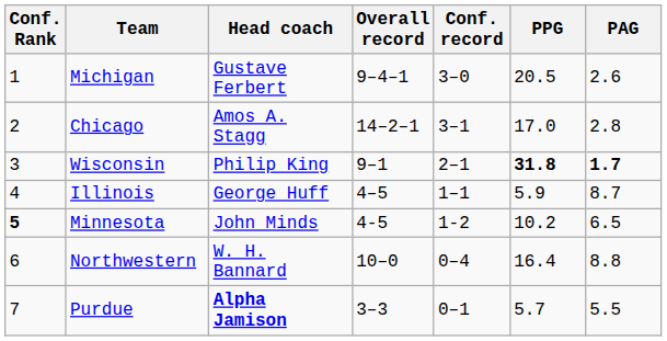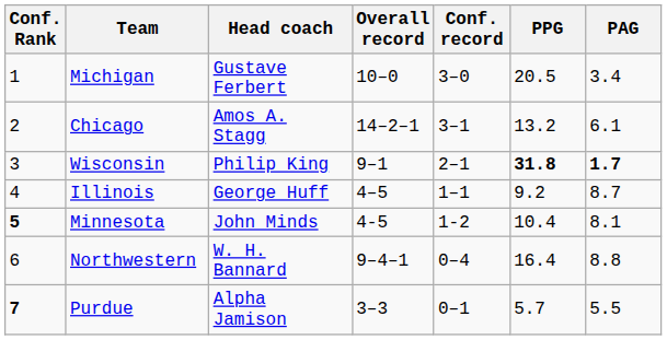 <table class="sortable wikitable">
 <tr>
 <th width="25">Conf. Rank</th>
 <th width="100">Team</th>
 <th width="100">Head coach</th>
 <th width="50">Overall record</th>
 <th width="50">Conf. record</th>
 <th width="50">PPG</th>
 <th width="50">PAG</th>
 </tr>
 <tr align="left" bgcolor="">
 <td>1</td>
 <td><a href='#'>Michigan</a></td>
 <td><a href='#'>Gustave Ferbert</a></td>
-<td>9–4–1</td>
+<td>10–0</td>
 <td>3–0</td>
 <td>20.5</td>
-<td>2.6</td>
+<td>3.4</td>
 </tr>
 <tr align="left" bgcolor="">
 <td>2</td>
 <td><a href='#'>Chicago</a></td>
 <td><a href='#'>Amos A. Stagg</a></td>
 <td>14–2–1</td>
 <td>3–1</td>
-<td>17.0</td>
-<td>2.8</td>
+<td>13.2</td>
+<td>6.1</td>
 </tr>
 <tr align="left" bgcolor="">
 <td>3</td>
 <td><a href='#'>Wisconsin</a></td>
 <td><a href='#'>Philip King</a></td>
 <td>9–1</td>
 <td>2–1</td>
 <td><strong>31.8</strong></td>
 <td><strong>1.7</strong></td>
 </tr>
 <tr align="left" bgcolor="">
 <td>4</td>
 <td><a href='#'>Illinois</a></td>
 <td><a href='#'>George Huff</a></td>
 <td>4–5</td>
 <td>1–1</td>
-<td>5.9</td>
+<td>9.2</td>
 <td>8.7</td>
 </tr>
 <tr align="left" bgcolor="">
 <td><strong>5</strong></td>
 <td><a href='#'>Minnesota</a></td>
 <td><a href='#'>John Minds</a></td>
 <td>4-5</td>
 <td>1-2</td>
-<td>10.2</td>
-<td>6.5</td>
+<td>10.4</td>
+<td>8.1</td>
 </tr>
 <tr align="left" bgcolor="">
 <td>6</td>
 <td><a href='#'>Northwestern</a></td>
 <td><a href='#'>W. H. Bannard</a></td>
-<td>10–0</td>
+<td>9–4–1</td>
 <td>0–4</td>
 <td>16.4</td>
 <td>8.8</td>
 </tr>
 <tr align="left" bgcolor="">
-<td>7</td>
+<td><strong>7</strong></td>
 <td><a href='#'>Purdue</a></td>
-<td><strong><a href='#'>Alpha Jamison</a></strong></td>
+<td><a href='#'>Alpha Jamison</a></td>
 <td>3–3</td>
 <td>0–1</td>
 <td>5.7</td>
 <td>5.5</td>
 </tr>
 </table>
